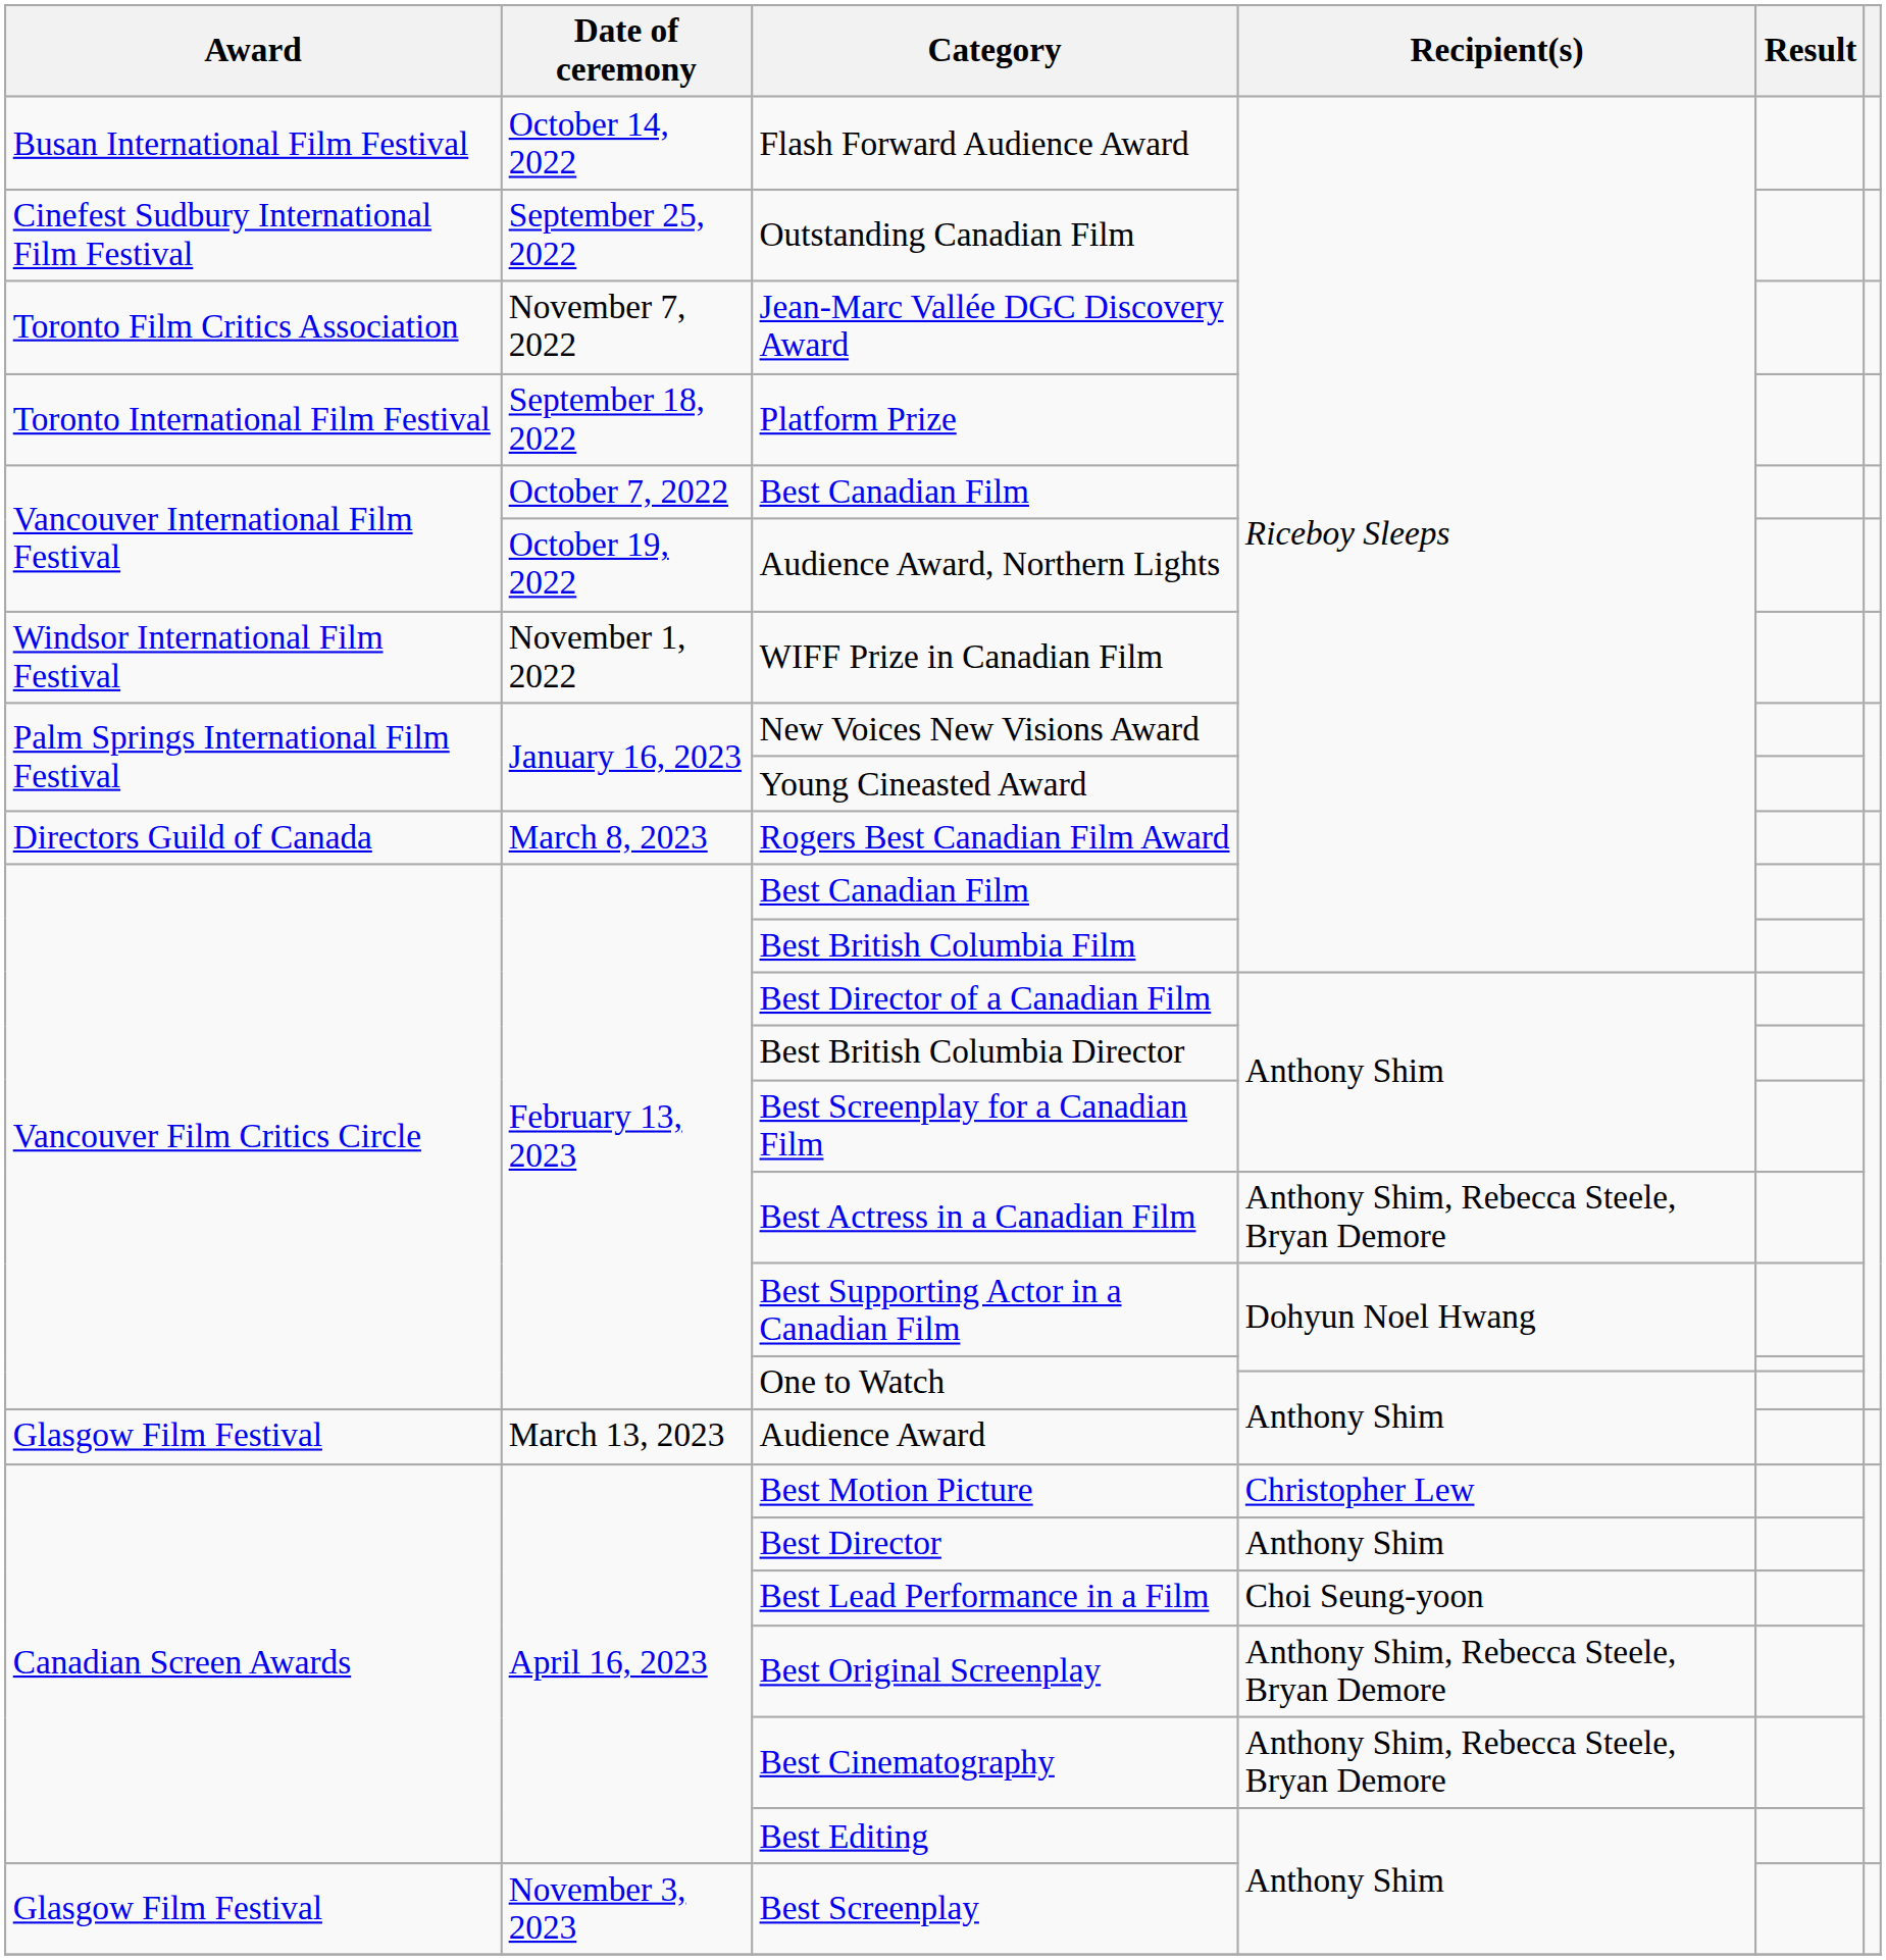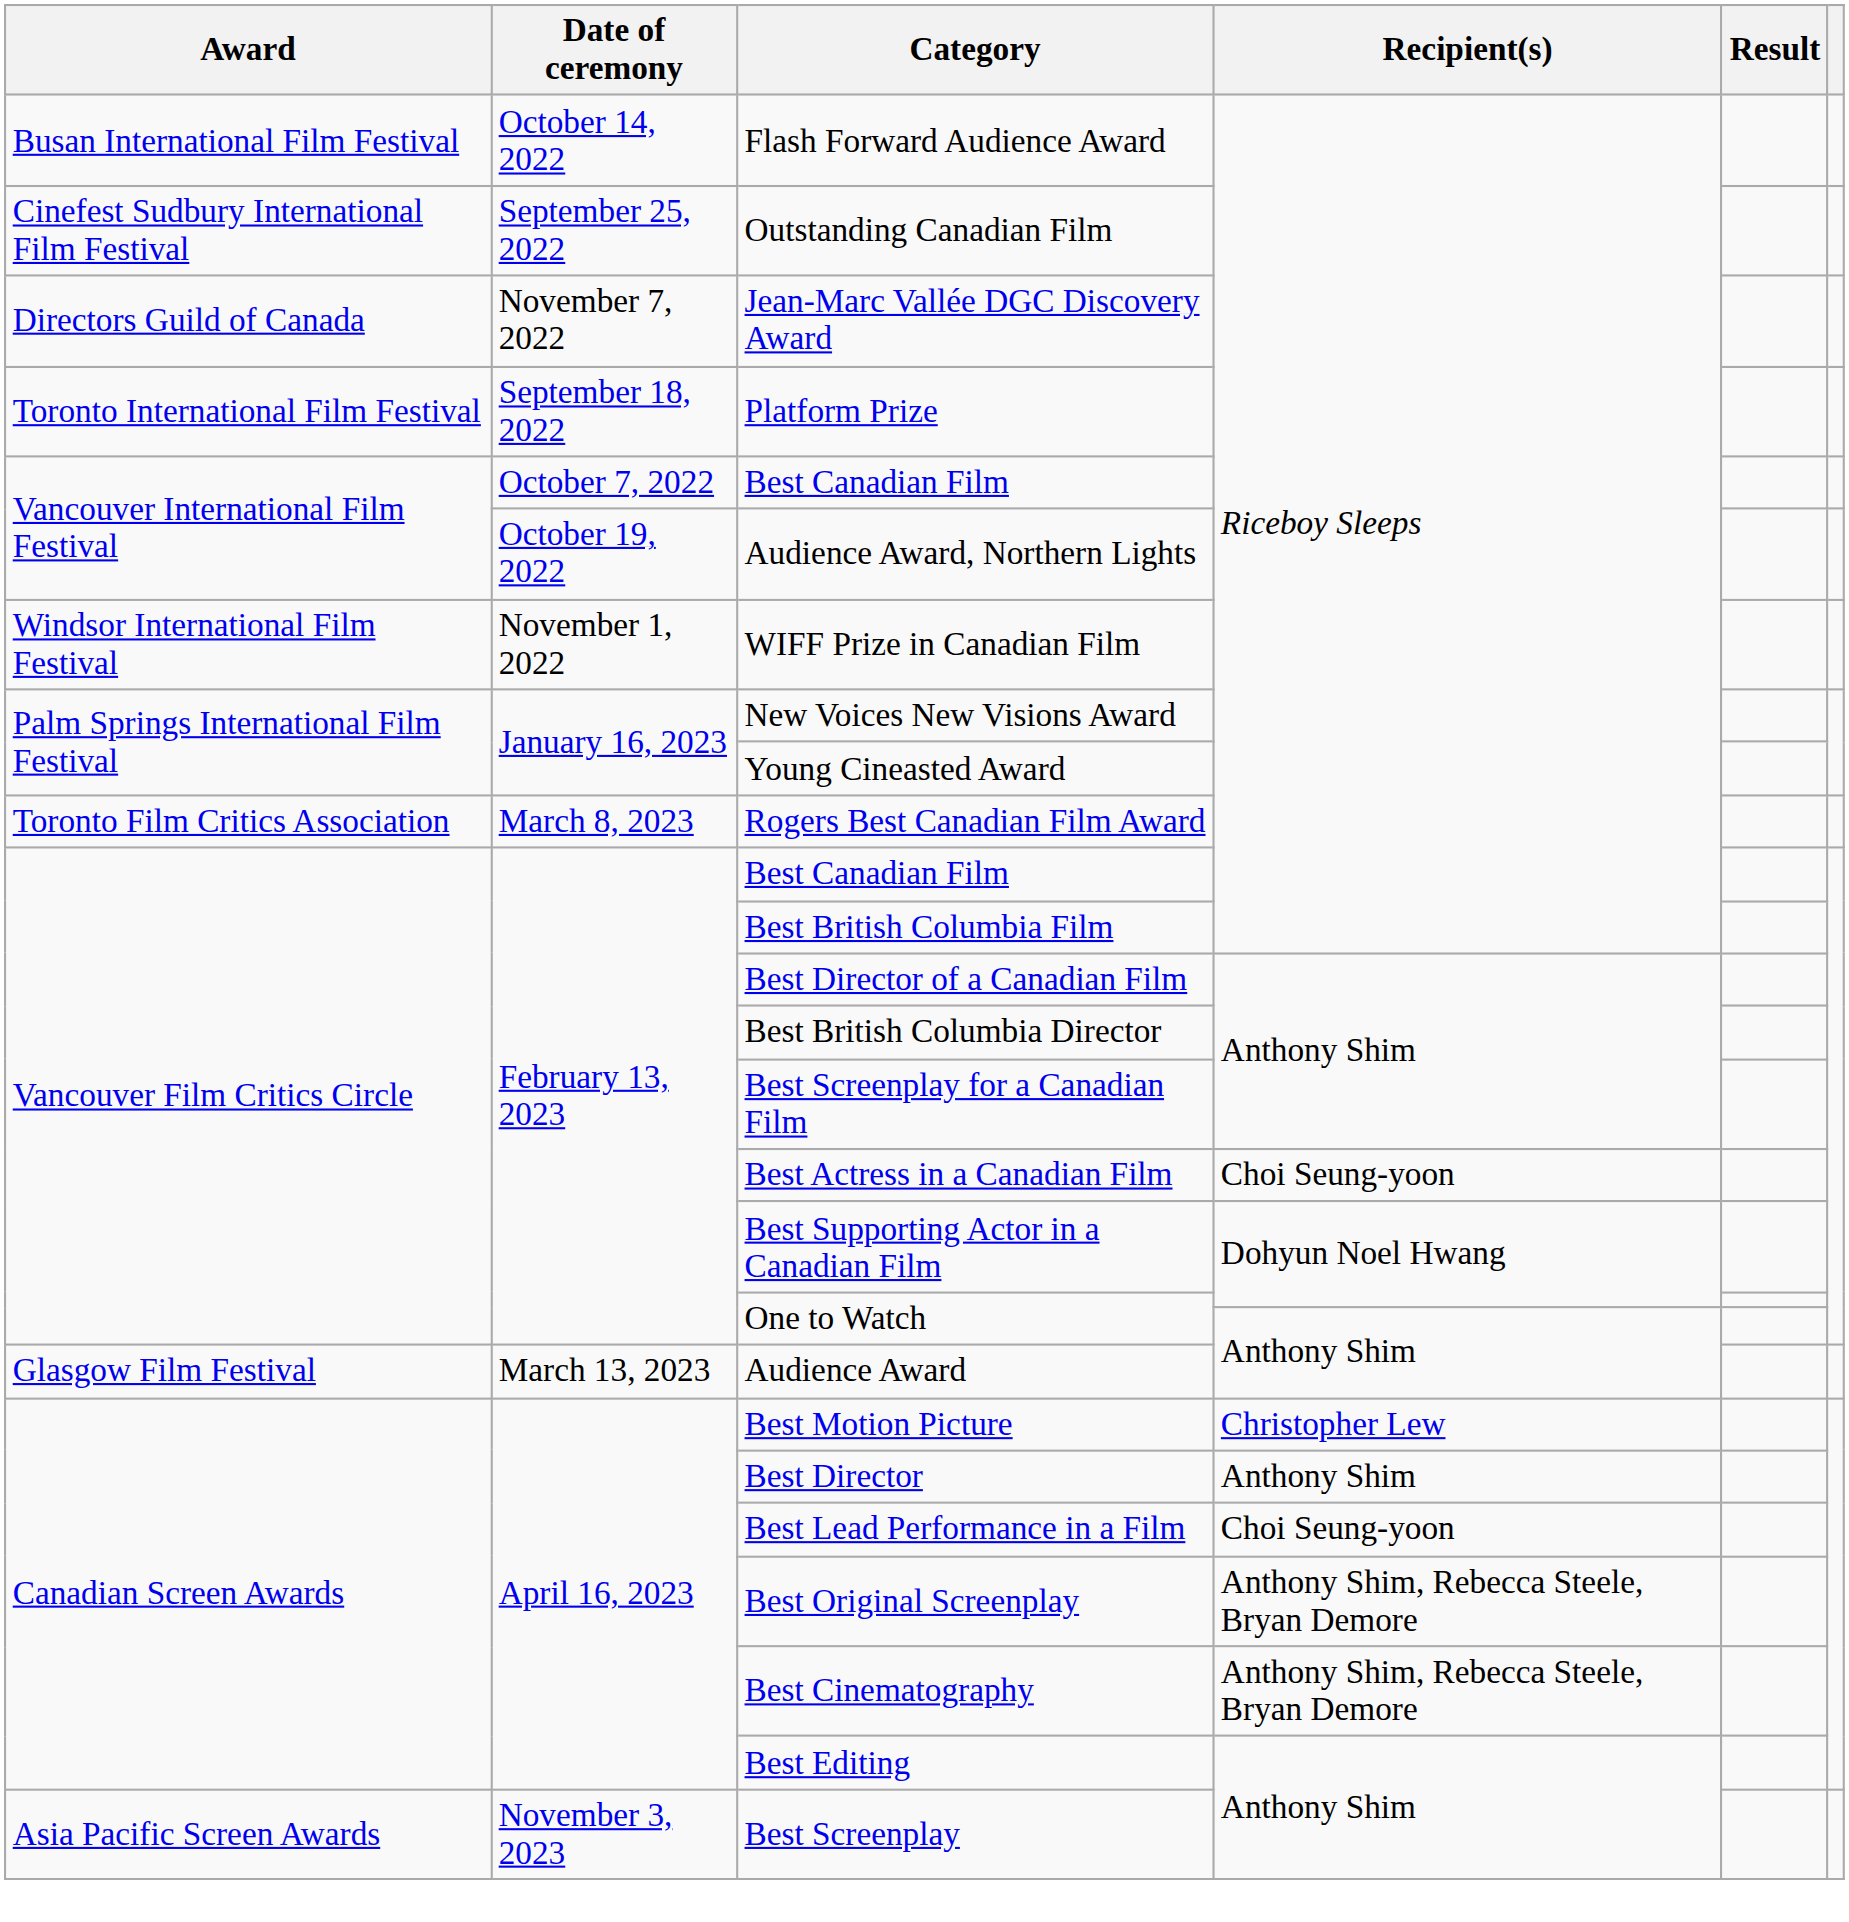 <table class="wikitable sortable plainrowheaders" style="width: 70%;">
 <tr>
 <th scope="col">Award</th>
 <th scope="col">Date of ceremony</th>
 <th scope="col">Category</th>
 <th scope="col">Recipient(s)</th>
 <th scope="col">Result</th>
 <th scope="col" class="unsortable"></th>
 </tr>
 <tr>
 <td><a href='#'>Busan International Film Festival</a></td>
 <td><a href='#'>October 14, 2022</a></td>
 <td>Flash Forward Audience Award</td>
 <td rowspan="12"><em>Riceboy Sleeps</em></td>
 <td></td>
 <td></td>
 </tr>
 <tr>
 <td><a href='#'>Cinefest Sudbury International Film Festival</a></td>
 <td><a href='#'>September 25, 2022</a></td>
 <td>Outstanding Canadian Film</td>
 <td></td>
 <td></td>
 </tr>
 <tr>
-<td><a href='#'>Toronto Film Critics Association</a></td>
+<td><a href='#'>Directors Guild of Canada</a></td>
 <td>November 7, 2022</td>
 <td><a href='#'>Jean-Marc Vallée DGC Discovery Award</a></td>
 <td></td>
 <td></td>
 </tr>
 <tr>
 <td><a href='#'>Toronto International Film Festival</a></td>
 <td><a href='#'>September 18, 2022</a></td>
 <td><a href='#'>Platform Prize</a></td>
 <td></td>
 <td></td>
 </tr>
 <tr>
 <td rowspan=2><a href='#'>Vancouver International Film Festival</a></td>
 <td><a href='#'>October 7, 2022</a></td>
 <td><a href='#'>Best Canadian Film</a></td>
 <td></td>
 <td></td>
 </tr>
 <tr>
 <td><a href='#'>October 19, 2022</a></td>
 <td>Audience Award, Northern Lights</td>
 <td></td>
 <td></td>
 </tr>
 <tr>
 <td><a href='#'>Windsor International Film Festival</a></td>
 <td>November 1, 2022</td>
 <td>WIFF Prize in Canadian Film</td>
 <td></td>
 <td></td>
 </tr>
 <tr>
 <td rowspan="2"><a href='#'>Palm Springs International Film Festival</a></td>
 <td rowspan="2"><a href='#'>January 16, 2023</a></td>
 <td>New Voices New Visions Award</td>
 <td></td>
 <td rowspan="2" align="center"></td>
 </tr>
 <tr>
 <td>Young Cineasted Award</td>
 <td></td>
 </tr>
 <tr>
-<td><a href='#'>Directors Guild of Canada</a></td>
+<td><a href='#'>Toronto Film Critics Association</a></td>
 <td><a href='#'>March 8, 2023</a></td>
 <td><a href='#'>Rogers Best Canadian Film Award</a></td>
 <td></td>
 <td></td>
 </tr>
 <tr>
 <td rowspan=9><a href='#'>Vancouver Film Critics Circle</a></td>
 <td rowspan=9><a href='#'>February 13, 2023</a></td>
 <td><a href='#'>Best Canadian Film</a></td>
 <td></td>
 <td rowspan=9></td>
 </tr>
 <tr>
 <td><a href='#'>Best British Columbia Film</a></td>
 <td></td>
 </tr>
 <tr>
 <td><a href='#'>Best Director of a Canadian Film</a></td>
 <td rowspan=3>Anthony Shim</td>
 <td></td>
 </tr>
 <tr>
 <td>Best British Columbia Director</td>
 <td></td>
 </tr>
 <tr>
 <td><a href='#'>Best Screenplay for a Canadian Film</a></td>
 <td></td>
 </tr>
 <tr>
 <td><a href='#'>Best Actress in a Canadian Film</a></td>
-<td>Anthony Shim, Rebecca Steele, Bryan Demore</td>
+<td>Choi Seung-yoon</td>
 <td></td>
 </tr>
 <tr>
 <td><a href='#'>Best Supporting Actor in a Canadian Film</a></td>
 <td rowspan=2>Dohyun Noel Hwang</td>
 <td></td>
 </tr>
 <tr>
 <td rowspan=2>One to Watch</td>
 <td></td>
 </tr>
 <tr>
 <td rowspan=2>Anthony Shim</td>
 <td></td>
 </tr>
 <tr>
 <td><a href='#'>Glasgow Film Festival</a></td>
 <td>March 13, 2023</td>
 <td>Audience Award</td>
 <td></td>
 <td></td>
 </tr>
 <tr>
 <td rowspan=6><a href='#'>Canadian Screen Awards</a></td>
 <td rowspan=6><a href='#'>April 16, 2023</a></td>
 <td><a href='#'>Best Motion Picture</a></td>
 <td><a href='#'>Christopher Lew</a></td>
 <td></td>
 <td rowspan=6></td>
 </tr>
 <tr>
 <td><a href='#'>Best Director</a></td>
 <td>Anthony Shim</td>
 <td></td>
 </tr>
 <tr>
 <td><a href='#'>Best Lead Performance in a Film</a></td>
 <td>Choi Seung-yoon</td>
 <td></td>
 </tr>
 <tr>
 <td><a href='#'>Best Original Screenplay</a></td>
 <td>Anthony Shim, Rebecca Steele, Bryan Demore</td>
 <td></td>
 </tr>
 <tr>
 <td><a href='#'>Best Cinematography</a></td>
 <td>Anthony Shim, Rebecca Steele, Bryan Demore</td>
 <td></td>
 </tr>
 <tr>
 <td><a href='#'>Best Editing</a></td>
 <td rowspan="2">Anthony Shim</td>
 <td></td>
 </tr>
 <tr>
-<td><a href='#'>Glasgow Film Festival</a></td>
+<td><a href='#'>Asia Pacific Screen Awards</a></td>
 <td><a href='#'>November 3, 2023</a></td>
 <td><a href='#'>Best Screenplay</a></td>
 <td></td>
 <td align="center"></td>
 </tr>
 <tr>
 </tr>
 </table>
